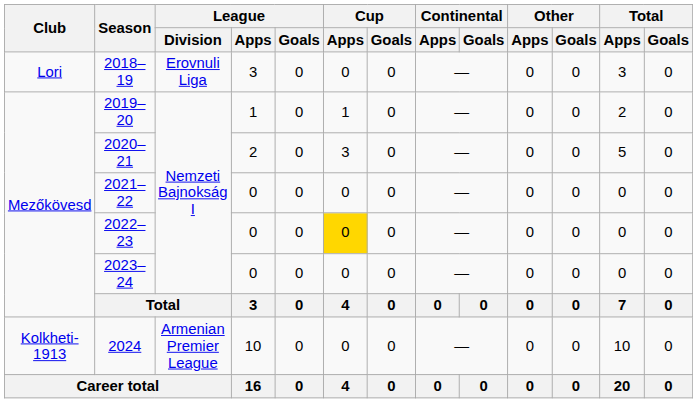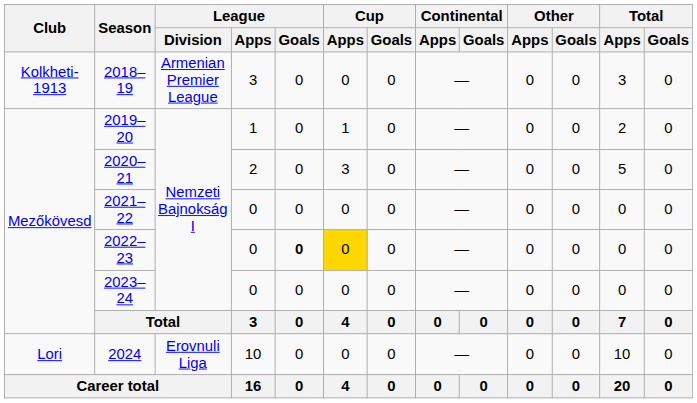 <table class="wikitable" style="text-align:center">
 <tr>
 <th rowspan="2">Club</th>
 <th rowspan="2">Season</th>
 <th colspan="3">League</th>
 <th colspan="2">Cup</th>
 <th colspan="2">Continental</th>
 <th colspan="2">Other</th>
 <th colspan="2">Total</th>
 </tr>
 <tr>
 <th>Division</th>
 <th>Apps</th>
 <th>Goals</th>
 <th>Apps</th>
 <th>Goals</th>
 <th>Apps</th>
 <th>Goals</th>
 <th>Apps</th>
 <th>Goals</th>
 <th>Apps</th>
 <th>Goals</th>
 </tr>
 <tr>
-<td><a href='#'>Lori</a></td>
+<td><a href='#'>Kolkheti-1913</a></td>
 <td><a href='#'>2018–19</a></td>
-<td><a href='#'>Erovnuli Liga</a></td>
+<td><a href='#'>Armenian Premier League</a></td>
 <td>3</td>
 <td>0</td>
 <td>0</td>
 <td>0</td>
 <td colspan="2">—</td>
 <td>0</td>
 <td>0</td>
 <td>3</td>
 <td>0</td>
 </tr>
 <tr>
 <td rowspan="6"><a href='#'>Mezőkövesd</a></td>
 <td><a href='#'>2019–20</a></td>
 <td rowspan="5"><a href='#'>Nemzeti Bajnokság I</a></td>
 <td>1</td>
 <td>0</td>
 <td>1</td>
 <td>0</td>
 <td colspan="2">—</td>
 <td>0</td>
 <td>0</td>
 <td>2</td>
 <td>0</td>
 </tr>
 <tr>
 <td><a href='#'>2020–21</a></td>
 <td>2</td>
 <td>0</td>
 <td>3</td>
 <td>0</td>
 <td colspan="2">—</td>
 <td>0</td>
 <td>0</td>
 <td>5</td>
 <td>0</td>
 </tr>
 <tr>
 <td><a href='#'>2021–22</a></td>
 <td>0</td>
 <td>0</td>
 <td>0</td>
 <td>0</td>
 <td colspan="2">—</td>
 <td>0</td>
 <td>0</td>
 <td>0</td>
 <td>0</td>
 </tr>
 <tr>
 <td><a href='#'>2022–23</a></td>
 <td>0</td>
-<td>0</td>
+<td><strong>0</strong></td>
 <td style="background: gold;">0</td>
 <td>0</td>
 <td colspan="2">—</td>
 <td>0</td>
 <td>0</td>
 <td>0</td>
 <td>0</td>
 </tr>
 <tr>
 <td><a href='#'>2023–24</a></td>
 <td>0</td>
 <td>0</td>
 <td>0</td>
 <td>0</td>
 <td colspan="2">—</td>
 <td>0</td>
 <td>0</td>
 <td>0</td>
 <td>0</td>
 </tr>
 <tr>
 <th colspan="2">Total</th>
 <th>3</th>
 <th>0</th>
 <th>4</th>
 <th>0</th>
 <th>0</th>
 <th>0</th>
 <th>0</th>
 <th>0</th>
 <th>7</th>
 <th>0</th>
 </tr>
 <tr>
-<td><a href='#'>Kolkheti-1913</a></td>
+<td><a href='#'>Lori</a></td>
 <td><a href='#'>2024</a></td>
-<td><a href='#'>Armenian Premier League</a></td>
+<td><a href='#'>Erovnuli Liga</a></td>
 <td>10</td>
 <td>0</td>
 <td>0</td>
 <td>0</td>
 <td colspan="2">—</td>
 <td>0</td>
 <td>0</td>
 <td>10</td>
 <td>0</td>
 </tr>
 <tr>
 <th colspan="3">Career total</th>
 <th>16</th>
 <th>0</th>
 <th>4</th>
 <th>0</th>
 <th>0</th>
 <th>0</th>
 <th>0</th>
 <th>0</th>
 <th>20</th>
 <th>0</th>
 </tr>
 </table>
